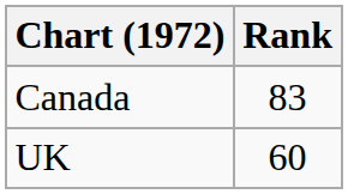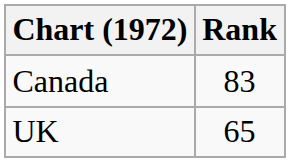 <table class="wikitable sortable">
 <tr>
 <th align="left">Chart (1972)</th>
 <th style="text-align:center;">Rank</th>
 </tr>
 <tr>
 <td>Canada</td>
 <td style="text-align:center;">83</td>
 </tr>
 <tr>
 <td>UK</td>
-<td style="text-align:center;">60</td>
+<td style="text-align:center;">65</td>
 </tr>
 <tr>
 </tr>
 </table>
